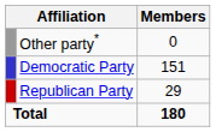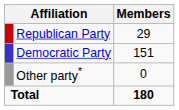 <table class=wikitable>
 <tr>
 <th colspan=2 align=center valign=bottom bgcolor="lightgray">Affiliation</th>
 <th valign=bottom bgcolor="lightgray">Members</th>
+</tr>
+<tr>
+<td bgcolor="#CC0000"> </td>
+<td><a href='#'>Republican Party</a></td>
+<td align=center>29</td>
+</tr>
+<tr>
+<td bgcolor="#3333CC"> </td>
+<td><a href='#'>Democratic Party</a></td>
+<td align=center>151</td>
 </tr>
 <tr>
 <td bgcolor="#999999"> </td>
 <td>Other party<sup>*</sup></td>
 <td align=center>0</td>
 </tr>
 <tr>
-<td bgcolor="#3333CC"> </td>
-<td><a href='#'>Democratic Party</a></td>
-<td align=center>151</td>
-</tr>
-<tr>
-<td bgcolor="#CC0000"> </td>
-<td><a href='#'>Republican Party</a></td>
-<td align=center>29</td>
-</tr>
-<tr>
 <td colspan=2> <strong>Total</strong></td>
 <td align=center><strong>180</strong></td>
 </tr>
 </table>
